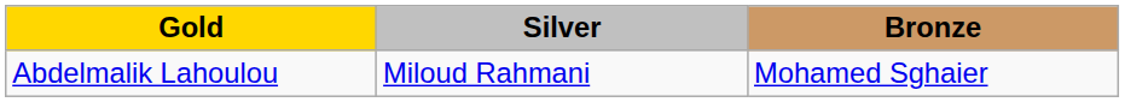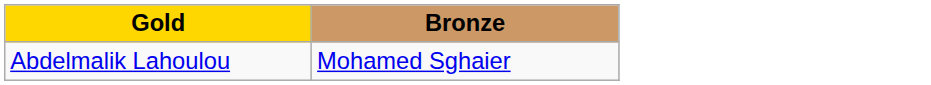 <table class="wikitable" style="text-align:left">
 <tr align="center">
 <td width=200 bgcolor=gold><strong>Gold</strong></td>
-<td width=200 bgcolor=silver><strong>Silver</strong></td>
 <td width=200 bgcolor=CC9966><strong>Bronze</strong></td>
 </tr>
 <tr>
 <td><a href='#'>Abdelmalik Lahoulou</a><br><em></em></td>
-<td><a href='#'>Miloud Rahmani</a><br><em></em></td>
 <td><a href='#'>Mohamed Sghaier</a><br><em></em></td>
 </tr>
 </table>
